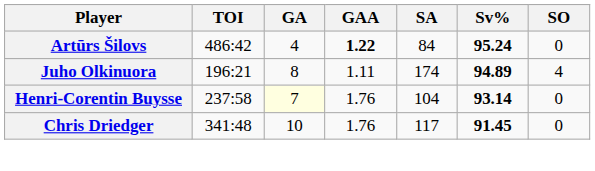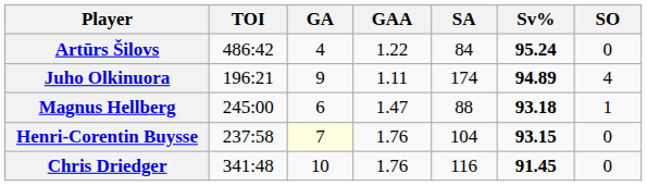 <table class="wikitable sortable plainrowheaders" style="text-align:center;">
 <tr>
 <th scope="col" style="width:170px;">Player</th>
 <th scope="col" style="width:60px;">TOI</th>
 <th scope="col" style="width:50px;">GA</th>
 <th scope="col" style="width:60px;">GAA</th>
 <th scope="col" style="width:50px;">SA</th>
 <th scope="col" style="width:60px;">Sv%</th>
 <th scope="col" style="width:50px;">SO</th>
 </tr>
 <tr>
 <th scope="row"> <a href='#'>Artūrs Šilovs</a></th>
 <td>486:42</td>
 <td>4</td>
-<td><strong>1.22</strong></td>
+<td>1.22</td>
 <td>84</td>
 <td><strong>95.24</strong></td>
 <td>0</td>
 </tr>
 <tr>
 <th scope="row"> <a href='#'>Juho Olkinuora</a></th>
 <td>196:21</td>
-<td>8</td>
+<td>9</td>
 <td>1.11</td>
 <td>174</td>
 <td><strong>94.89</strong></td>
 <td>4</td>
+</tr>
+<tr>
+<th scope="row"> <a href='#'>Magnus Hellberg</a></th>
+<td>245:00</td>
+<td>6</td>
+<td>1.47</td>
+<td>88</td>
+<td><strong>93.18</strong></td>
+<td>1</td>
 </tr>
 <tr>
 <th scope="row"> <a href='#'>Henri-Corentin Buysse</a></th>
 <td>237:58</td>
 <td style="background: lightyellow;">7</td>
 <td>1.76</td>
 <td>104</td>
-<td><strong>93.14</strong></td>
+<td><strong>93.15</strong></td>
 <td>0</td>
 </tr>
 <tr>
 <th scope="row"> <a href='#'>Chris Driedger</a></th>
 <td>341:48</td>
 <td>10</td>
 <td>1.76</td>
-<td>117</td>
+<td>116</td>
 <td><strong>91.45</strong></td>
 <td>0</td>
 </tr>
 </table>
